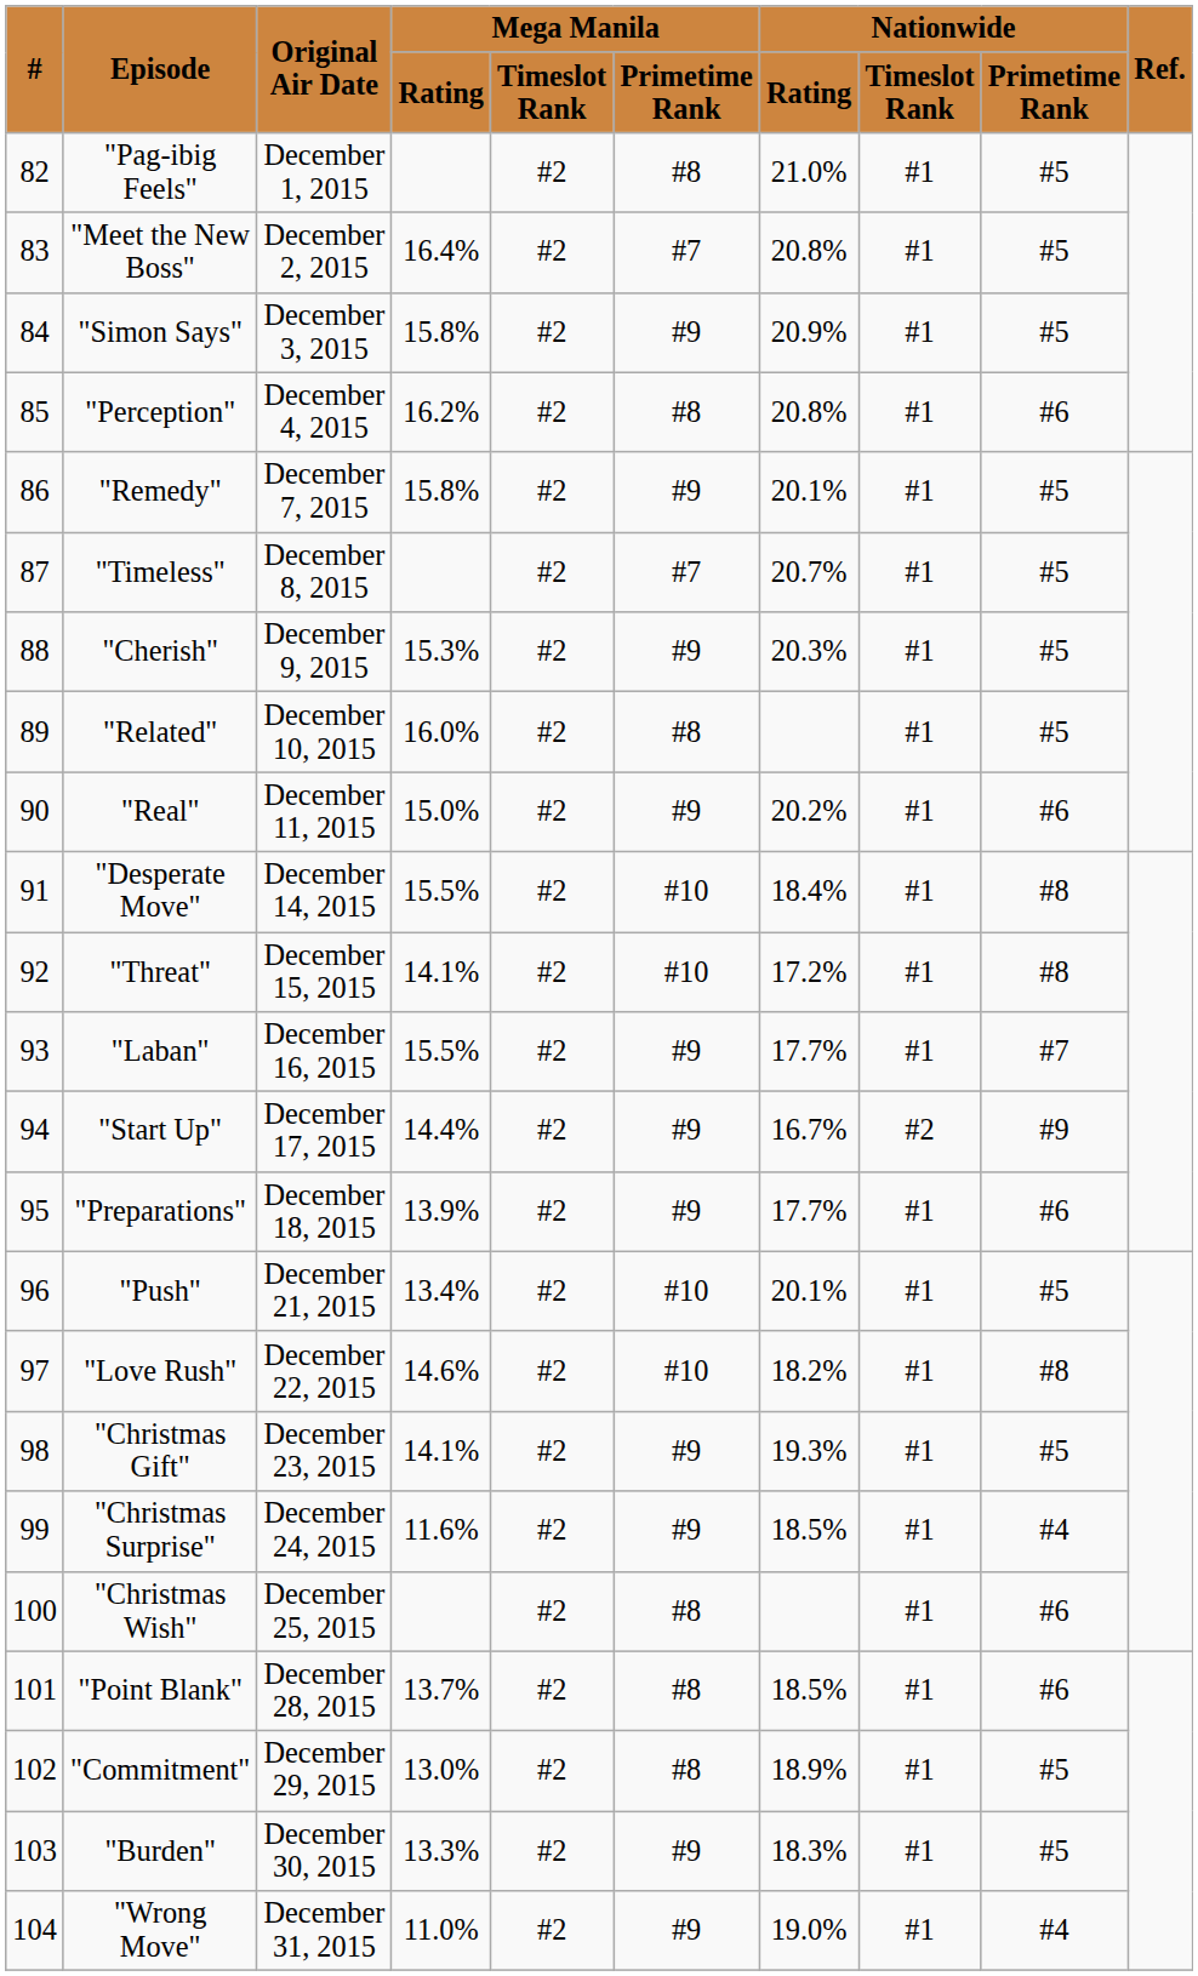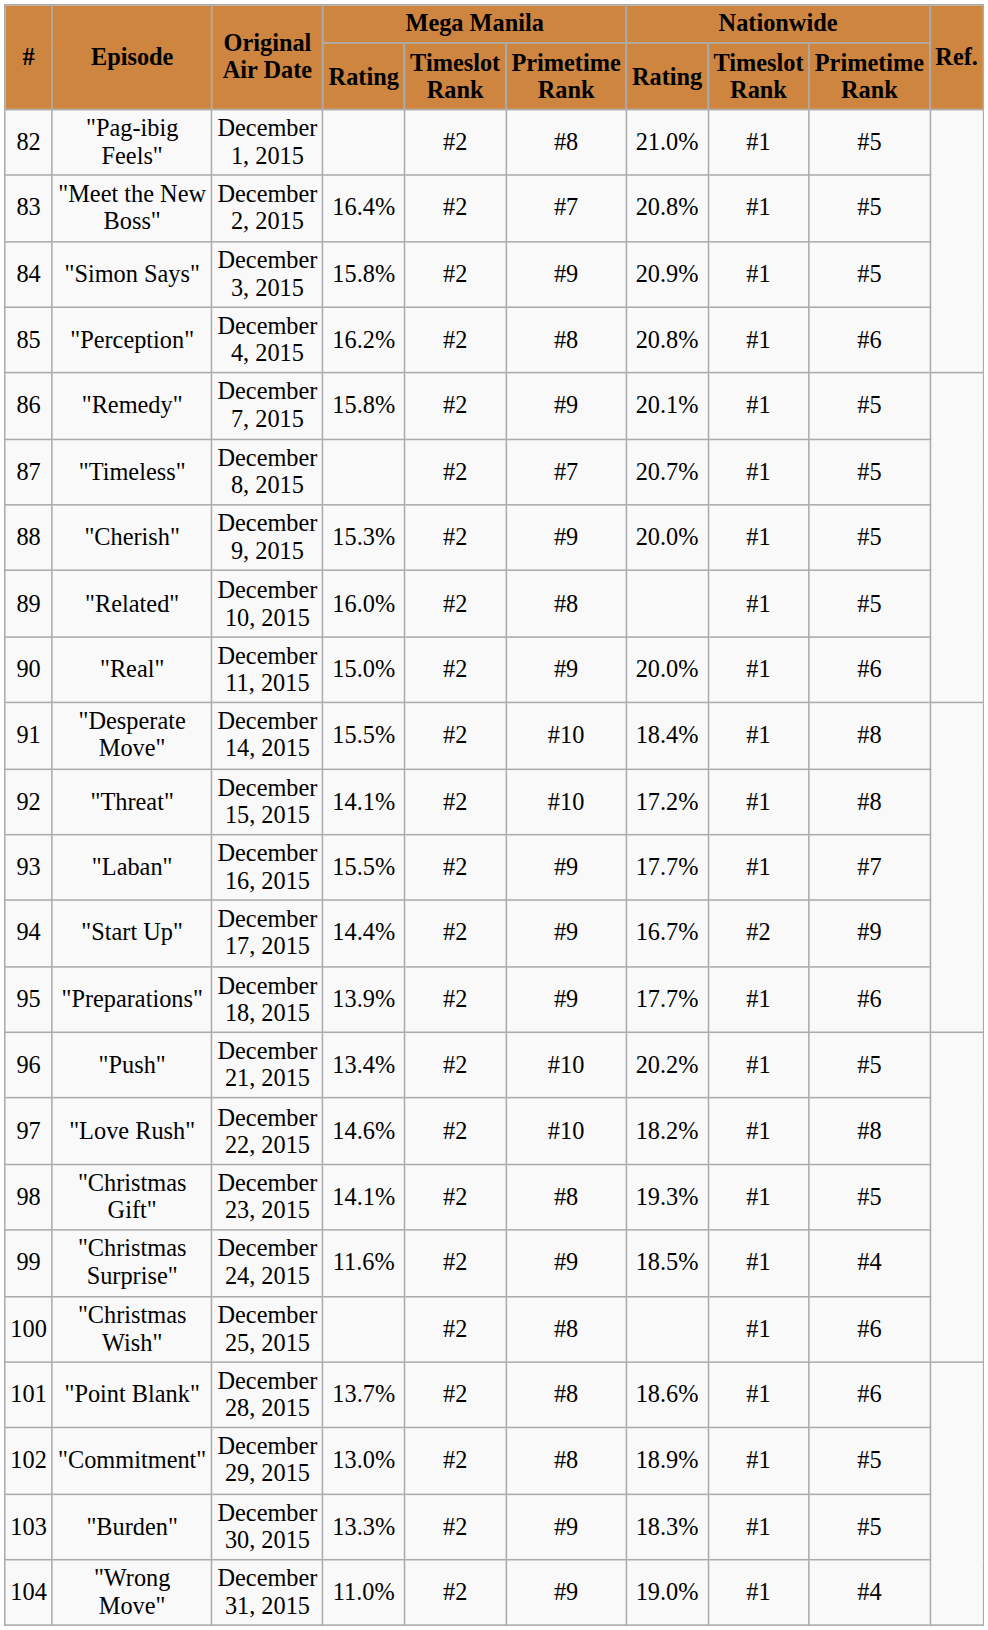 <table class="wikitable" style="text-align:center; font-size:100%; line-height:18px;"  width="100%">
 <tr>
 <th style="background-color:#CD853F;" rowspan="2">#</th>
 <th style="background-color:#CD853F;" rowspan="2">Episode</th>
 <th style="background-color:#CD853F;" rowspan="2">Original Air Date</th>
 <th style="background-color:#CD853F;" colspan="3">Mega Manila</th>
 <th style="background-color:#CD853F;" colspan="3">Nationwide</th>
 <th style="background-color:#CD853F;" rowspan="2">Ref.</th>
 </tr>
 <tr>
 <th style="background-color:#CD853F;">Rating</th>
 <th style="background-color:#CD853F;">Timeslot<br>Rank</th>
 <th style="background-color:#CD853F;">Primetime<br>Rank</th>
 <th style="background-color:#CD853F;">Rating</th>
 <th style="background-color:#CD853F;">Timeslot<br>Rank</th>
 <th style="background-color:#CD853F;">Primetime<br>Rank</th>
 </tr>
 <tr>
 <td>82</td>
 <td>"Pag-ibig Feels"</td>
 <td>December 1, 2015</td>
 <td></td>
 <td>#2</td>
 <td>#8</td>
 <td>21.0%</td>
 <td>#1</td>
 <td>#5</td>
 <td rowspan="4"></td>
 </tr>
 <tr>
 <td>83</td>
 <td>"Meet the New Boss"</td>
 <td>December 2, 2015</td>
 <td>16.4%</td>
 <td>#2</td>
 <td>#7</td>
 <td>20.8%</td>
 <td>#1</td>
 <td>#5</td>
 </tr>
 <tr>
 <td>84</td>
 <td>"Simon Says"</td>
 <td>December 3, 2015</td>
 <td>15.8%</td>
 <td>#2</td>
 <td>#9</td>
 <td>20.9%</td>
 <td>#1</td>
 <td>#5</td>
 </tr>
 <tr>
 <td>85</td>
 <td>"Perception"</td>
 <td>December 4, 2015</td>
 <td>16.2%</td>
 <td>#2</td>
 <td>#8</td>
 <td>20.8%</td>
 <td>#1</td>
 <td>#6</td>
 </tr>
 <tr>
 <td>86</td>
 <td>"Remedy"</td>
 <td>December 7, 2015</td>
 <td>15.8%</td>
 <td>#2</td>
 <td>#9</td>
 <td>20.1%</td>
 <td>#1</td>
 <td>#5</td>
 <td rowspan="5"><br><br></td>
 </tr>
 <tr>
 <td>87</td>
 <td>"Timeless"</td>
 <td>December 8, 2015</td>
 <td></td>
 <td>#2</td>
 <td>#7</td>
 <td>20.7%</td>
 <td>#1</td>
 <td>#5</td>
 </tr>
 <tr>
 <td>88</td>
 <td>"Cherish"</td>
 <td>December 9, 2015</td>
 <td>15.3%</td>
 <td>#2</td>
 <td>#9</td>
-<td>20.3%</td>
+<td>20.0%</td>
 <td>#1</td>
 <td>#5</td>
 </tr>
 <tr>
 <td>89</td>
 <td>"Related"</td>
 <td>December 10, 2015</td>
 <td>16.0%</td>
 <td>#2</td>
 <td>#8</td>
 <td></td>
 <td>#1</td>
 <td>#5</td>
 </tr>
 <tr>
 <td>90</td>
 <td>"Real"</td>
 <td>December 11, 2015</td>
 <td>15.0%</td>
 <td>#2</td>
 <td>#9</td>
-<td>20.2%</td>
+<td>20.0%</td>
 <td>#1</td>
 <td>#6</td>
 </tr>
 <tr>
 <td>91</td>
 <td>"Desperate Move"</td>
 <td>December 14, 2015</td>
 <td>15.5%</td>
 <td>#2</td>
 <td>#10</td>
 <td>18.4%</td>
 <td>#1</td>
 <td>#8</td>
 <td rowspan="5"></td>
 </tr>
 <tr>
 <td>92</td>
 <td>"Threat"</td>
 <td>December 15, 2015</td>
 <td>14.1%</td>
 <td>#2</td>
 <td>#10</td>
 <td>17.2%</td>
 <td>#1</td>
 <td>#8</td>
 </tr>
 <tr>
 <td>93</td>
 <td>"Laban"</td>
 <td>December 16, 2015</td>
 <td>15.5%</td>
 <td>#2</td>
 <td>#9</td>
 <td>17.7%</td>
 <td>#1</td>
 <td>#7</td>
 </tr>
 <tr>
 <td>94</td>
 <td>"Start Up"</td>
 <td>December 17, 2015</td>
 <td>14.4%</td>
 <td>#2</td>
 <td>#9</td>
 <td>16.7%</td>
 <td>#2</td>
 <td>#9</td>
 </tr>
 <tr>
 <td>95</td>
 <td>"Preparations"</td>
 <td>December 18, 2015</td>
 <td>13.9%</td>
 <td>#2</td>
 <td>#9</td>
 <td>17.7%</td>
 <td>#1</td>
 <td>#6</td>
 </tr>
 <tr>
 <td>96</td>
 <td>"Push"</td>
 <td>December 21, 2015</td>
 <td>13.4%</td>
 <td>#2</td>
 <td>#10</td>
-<td>20.1%</td>
+<td>20.2%</td>
 <td>#1</td>
 <td>#5</td>
 <td rowspan="5"></td>
 </tr>
 <tr>
 <td>97</td>
 <td>"Love Rush"</td>
 <td>December 22, 2015</td>
 <td>14.6%</td>
 <td>#2</td>
 <td>#10</td>
 <td>18.2%</td>
 <td>#1</td>
 <td>#8</td>
 </tr>
 <tr>
 <td>98</td>
 <td>"Christmas Gift"</td>
 <td>December 23, 2015</td>
 <td>14.1%</td>
 <td>#2</td>
-<td>#9</td>
+<td>#8</td>
 <td>19.3%</td>
 <td>#1</td>
 <td>#5</td>
 </tr>
 <tr>
 <td>99</td>
 <td>"Christmas Surprise"</td>
 <td>December 24, 2015</td>
 <td>11.6%</td>
 <td>#2</td>
 <td>#9</td>
 <td>18.5%</td>
 <td>#1</td>
 <td>#4</td>
 </tr>
 <tr>
 <td>100</td>
 <td>"Christmas Wish"</td>
 <td>December 25, 2015</td>
 <td></td>
 <td>#2</td>
 <td>#8</td>
 <td></td>
 <td>#1</td>
 <td>#6</td>
 </tr>
 <tr>
 <td>101</td>
 <td>"Point Blank"</td>
 <td>December 28, 2015</td>
 <td>13.7%</td>
 <td>#2</td>
 <td>#8</td>
-<td>18.5%</td>
+<td>18.6%</td>
 <td>#1</td>
 <td>#6</td>
 <td rowspan="4"></td>
 </tr>
 <tr>
 <td>102</td>
 <td>"Commitment"</td>
 <td>December 29, 2015</td>
 <td>13.0%</td>
 <td>#2</td>
 <td>#8</td>
 <td>18.9%</td>
 <td>#1</td>
 <td>#5</td>
 </tr>
 <tr>
 <td>103</td>
 <td>"Burden"</td>
 <td>December 30, 2015</td>
 <td>13.3%</td>
 <td>#2</td>
 <td>#9</td>
 <td>18.3%</td>
 <td>#1</td>
 <td>#5</td>
 </tr>
 <tr>
 <td>104</td>
 <td>"Wrong Move"</td>
 <td>December 31, 2015</td>
 <td>11.0%</td>
 <td>#2</td>
 <td>#9</td>
 <td>19.0%</td>
 <td>#1</td>
 <td>#4</td>
 </tr>
 </table>
